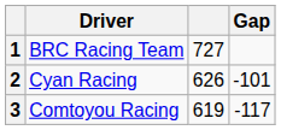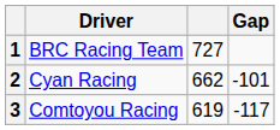 <table class="wikitable" style="font-size: 95%;">
 <tr>
 <th></th>
 <th>Driver</th>
 <th></th>
 <th>Gap</th>
 </tr>
 <tr>
 <th>1</th>
 <td> <a href='#'>BRC Racing Team</a></td>
 <td align="right">727</td>
 <td align="right"></td>
 </tr>
 <tr>
 <th>2</th>
 <td> <a href='#'>Cyan Racing</a></td>
-<td align="right">626</td>
+<td align="right">662</td>
 <td align="right">-101</td>
 </tr>
 <tr>
 <th>3</th>
 <td> <a href='#'>Comtoyou Racing</a></td>
 <td align="right">619</td>
 <td align="right">-117</td>
 </tr>
 </table>
